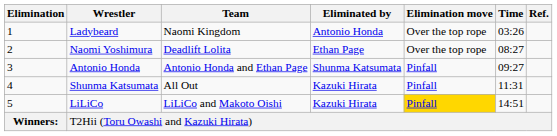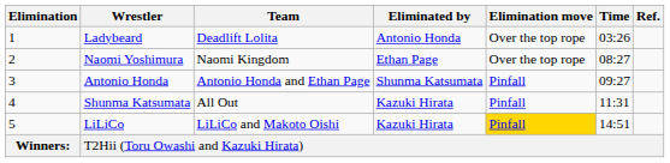 <table class="wikitable" border="1">
 <tr>
 <th>Elimination</th>
 <th>Wrestler</th>
 <th>Team</th>
 <th>Eliminated by</th>
 <th>Elimination move</th>
 <th>Time</th>
 <th>Ref.</th>
 </tr>
 <tr>
 <td>1</td>
 <td><a href='#'>Ladybeard</a></td>
-<td>Naomi Kingdom</td>
+<td><a href='#'>Deadlift Lolita</a></td>
 <td><a href='#'>Antonio Honda</a></td>
 <td>Over the top rope</td>
 <td>03:26</td>
 <td></td>
 </tr>
 <tr>
 <td>2</td>
 <td><a href='#'>Naomi Yoshimura</a></td>
-<td><a href='#'>Deadlift Lolita</a></td>
+<td>Naomi Kingdom</td>
 <td><a href='#'>Ethan Page</a></td>
 <td>Over the top rope</td>
 <td>08:27</td>
 <td></td>
 </tr>
 <tr>
 <td>3</td>
 <td><a href='#'>Antonio Honda</a></td>
 <td><a href='#'>Antonio Honda</a> and <a href='#'>Ethan Page</a></td>
 <td><a href='#'>Shunma Katsumata</a></td>
 <td><a href='#'>Pinfall</a></td>
 <td>09:27</td>
 <td></td>
 </tr>
 <tr>
 <td>4</td>
 <td><a href='#'>Shunma Katsumata</a></td>
 <td>All Out</td>
 <td><a href='#'>Kazuki Hirata</a></td>
 <td><a href='#'>Pinfall</a></td>
 <td>11:31</td>
 <td></td>
 </tr>
 <tr>
 <td>5</td>
 <td><a href='#'>LiLiCo</a></td>
 <td><a href='#'>LiLiCo</a> and <a href='#'>Makoto Oishi</a></td>
 <td><a href='#'>Kazuki Hirata</a></td>
 <td style="background: gold;"><a href='#'>Pinfall</a></td>
 <td>14:51</td>
 <td></td>
 </tr>
 <tr>
 <th>Winners:</th>
 <td colspan="6" bgcolor="#f2f2f2">T2Hii (<a href='#'>Toru Owashi</a> and <a href='#'>Kazuki Hirata</a>)</td>
 </tr>
 </table>
